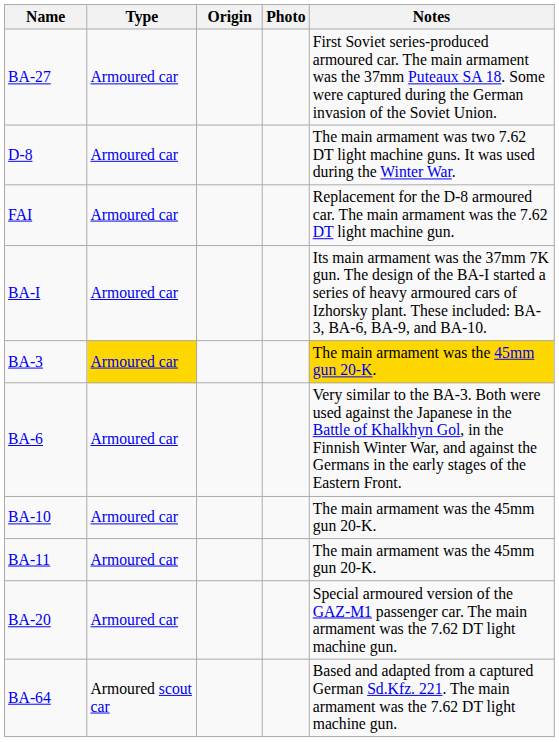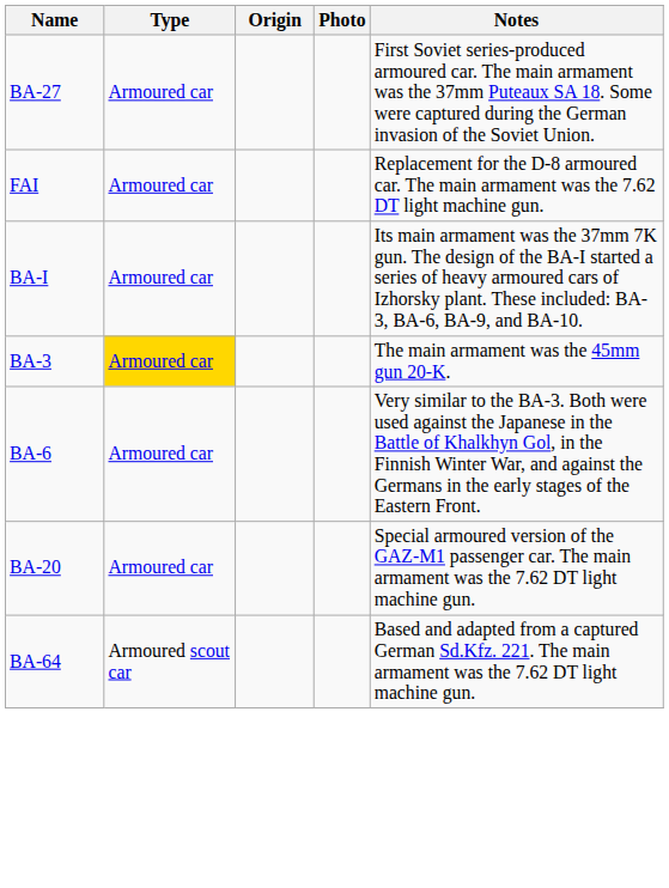 <table class="wikitable" style="width:90%;">
 <tr>
 <th style="width:15%;">Name</th>
 <th style="width:20%;">Type</th>
 <th style="width:12%;">Origin</th>
 <th>Photo</th>
 <th>Notes</th>
 </tr>
 <tr>
 <td><a href='#'>BA-27</a></td>
 <td><a href='#'>Armoured car</a></td>
 <td></td>
 <td></td>
 <td>First Soviet series-produced armoured car. The main armament was the 37mm <a href='#'>Puteaux SA 18</a>. Some were captured during the German invasion of the Soviet Union.</td>
-</tr>
-<tr>
-<td><a href='#'>D-8</a></td>
-<td><a href='#'>Armoured car</a></td>
-<td></td>
-<td></td>
-<td>The main armament was two 7.62 DT light machine guns. It was used during the <a href='#'>Winter War</a>.</td>
 </tr>
 <tr>
 <td><a href='#'>FAI</a></td>
 <td><a href='#'>Armoured car</a></td>
 <td></td>
 <td></td>
 <td>Replacement for the D-8 armoured car. The main armament was the 7.62 <a href='#'>DT</a> light machine gun.</td>
 </tr>
 <tr>
 <td><a href='#'>BA-I</a></td>
 <td><a href='#'>Armoured car</a></td>
 <td></td>
 <td></td>
 <td>Its main armament was the 37mm 7K gun. The design of the BA-I started a series of heavy armoured cars of Izhorsky plant. These included: BA-3, BA-6, BA-9, and BA-10.</td>
 </tr>
 <tr>
 <td><a href='#'>BA-3</a></td>
 <td style="background: gold;"><a href='#'>Armoured car</a></td>
 <td></td>
 <td></td>
-<td style="background: gold;">The main armament was the <a href='#'>45mm gun 20-K</a>.</td>
+<td>The main armament was the <a href='#'>45mm gun 20-K</a>.</td>
 </tr>
 <tr>
 <td><a href='#'>BA-6</a></td>
 <td><a href='#'>Armoured car</a></td>
 <td></td>
 <td></td>
 <td>Very similar to the BA-3. Both were used against the Japanese in the <a href='#'>Battle of Khalkhyn Gol</a>, in the Finnish Winter War, and against the Germans in the early stages of the Eastern Front.</td>
-</tr>
-<tr>
-<td><a href='#'>BA-10</a></td>
-<td><a href='#'>Armoured car</a></td>
-<td></td>
-<td></td>
-<td>The main armament was the 45mm gun 20-K.</td>
-</tr>
-<tr>
-<td><a href='#'>BA-11</a></td>
-<td><a href='#'>Armoured car</a></td>
-<td></td>
-<td></td>
-<td>The main armament was the 45mm gun 20-K.</td>
 </tr>
 <tr>
 <td><a href='#'>BA-20</a></td>
 <td><a href='#'>Armoured car</a></td>
 <td></td>
 <td></td>
 <td>Special armoured version of the <a href='#'>GAZ-M1</a> passenger car. The main armament was the 7.62 DT light machine gun.</td>
 </tr>
 <tr>
 <td><a href='#'>BA-64</a></td>
 <td>Armoured <a href='#'>scout car</a></td>
 <td></td>
 <td></td>
 <td>Based and adapted from a captured German <a href='#'>Sd.Kfz. 221</a>. The main armament was the 7.62 DT light machine gun.</td>
 </tr>
 </table>
